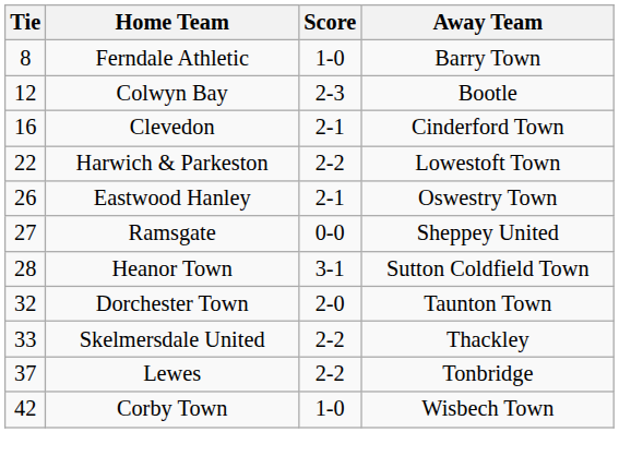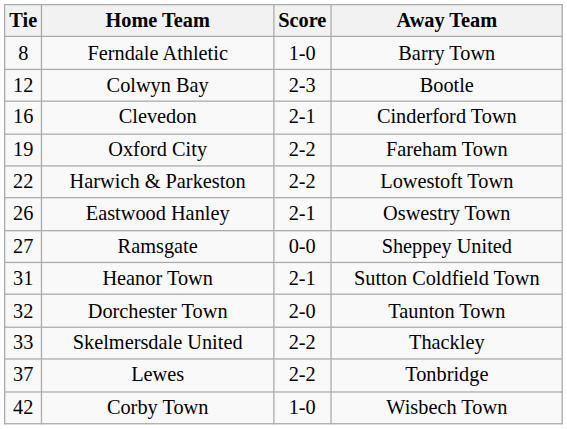 <table class="wikitable" style="text-align:center;">
 <tr>
 <th width=20>Tie</th>
 <th width=175>Home Team</th>
 <th width=20>Score</th>
 <th width=175>Away Team</th>
 </tr>
 <tr>
 <td>8</td>
 <td>Ferndale Athletic</td>
 <td>1-0</td>
 <td>Barry Town</td>
 </tr>
 <tr>
 <td>12</td>
 <td>Colwyn Bay</td>
 <td>2-3</td>
 <td>Bootle</td>
 </tr>
 <tr>
 <td>16</td>
 <td>Clevedon</td>
 <td>2-1</td>
 <td>Cinderford Town</td>
 </tr>
 <tr>
+<td>19</td>
+<td>Oxford City</td>
+<td>2-2</td>
+<td>Fareham Town</td>
+</tr>
+<tr>
 <td>22</td>
 <td>Harwich & Parkeston</td>
 <td>2-2</td>
 <td>Lowestoft Town</td>
 </tr>
 <tr>
 <td>26</td>
 <td>Eastwood Hanley</td>
 <td>2-1</td>
 <td>Oswestry Town</td>
 </tr>
 <tr>
 <td>27</td>
 <td>Ramsgate</td>
 <td>0-0</td>
 <td>Sheppey United</td>
 </tr>
 <tr>
-<td>28</td>
+<td>31</td>
 <td>Heanor Town</td>
-<td>3-1</td>
+<td>2-1</td>
 <td>Sutton Coldfield Town</td>
 </tr>
 <tr>
 <td>32</td>
 <td>Dorchester Town</td>
 <td>2-0</td>
 <td>Taunton Town</td>
 </tr>
 <tr>
 <td>33</td>
 <td>Skelmersdale United</td>
 <td>2-2</td>
 <td>Thackley</td>
 </tr>
 <tr>
 <td>37</td>
 <td>Lewes</td>
 <td>2-2</td>
 <td>Tonbridge</td>
 </tr>
 <tr>
 <td>42</td>
 <td>Corby Town</td>
 <td>1-0</td>
 <td>Wisbech Town</td>
 </tr>
 </table>
